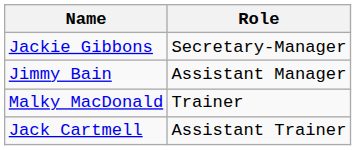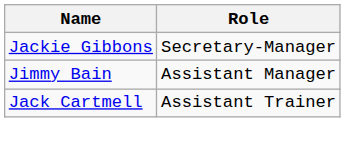 <table class="wikitable">
 <tr>
 <th>Name</th>
 <th>Role</th>
 </tr>
 <tr>
 <td> <a href='#'>Jackie Gibbons</a></td>
 <td>Secretary-Manager</td>
 </tr>
 <tr>
 <td> <a href='#'>Jimmy Bain</a></td>
 <td>Assistant Manager</td>
 </tr>
 <tr>
-<td> <a href='#'>Malky MacDonald</a></td>
-<td>Trainer</td>
-</tr>
-<tr>
 <td> <a href='#'>Jack Cartmell</a></td>
 <td>Assistant Trainer</td>
 </tr>
 </table>
